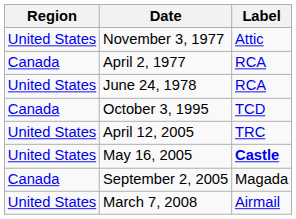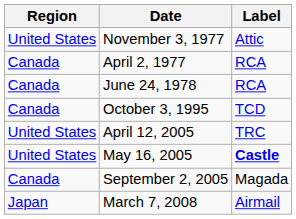 <table class="wikitable">
 <tr>
 <th>Region</th>
 <th>Date</th>
 <th>Label</th>
 </tr>
 <tr>
 <td><a href='#'>United States</a></td>
 <td>November 3, 1977</td>
 <td><a href='#'>Attic</a></td>
 </tr>
 <tr>
 <td><a href='#'>Canada</a></td>
 <td>April 2, 1977</td>
 <td><a href='#'>RCA</a></td>
 </tr>
 <tr>
-<td><a href='#'>United States</a></td>
+<td><a href='#'>Canada</a></td>
 <td>June 24, 1978</td>
 <td><a href='#'>RCA</a></td>
 </tr>
 <tr>
 <td><a href='#'>Canada</a></td>
 <td>October 3, 1995</td>
 <td><a href='#'>TCD</a></td>
 </tr>
 <tr>
 <td><a href='#'>United States</a></td>
 <td>April 12, 2005</td>
 <td><a href='#'>TRC</a></td>
 </tr>
 <tr>
 <td><a href='#'>United States</a></td>
 <td>May 16, 2005</td>
 <td><strong><a href='#'>Castle</a></strong></td>
 </tr>
 <tr>
 <td><a href='#'>Canada</a></td>
 <td>September 2, 2005</td>
 <td>Magada</td>
 </tr>
 <tr>
-<td><a href='#'>United States</a></td>
+<td><a href='#'>Japan</a></td>
 <td>March 7, 2008</td>
 <td><a href='#'>Airmail</a></td>
 </tr>
 </table>
